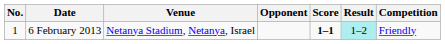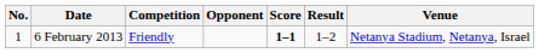 <table class="wikitable sortable">
 <tr>
 <th scope="col">No.</th>
 <th scope="col">Date</th>
-<th scope="col">Venue</th>
+<th scope="col">Competition</th>
 <th scope="col">Opponent</th>
 <th scope="col">Score</th>
 <th scope="col">Result</th>
-<th scope="col">Competition</th>
+<th scope="col">Venue</th>
 </tr>
 <tr>
 <td align="center">1</td>
 <td>6 February 2013</td>
-<td><a href='#'>Netanya Stadium</a>, <a href='#'>Netanya</a>, Israel</td>
+<td><a href='#'>Friendly</a></td>
 <td></td>
 <td align="center"><strong>1–1</strong></td>
-<td align="center" style="background: paleturquoise;">1–2</td>
-<td><a href='#'>Friendly</a></td>
+<td align="center">1–2</td>
+<td><a href='#'>Netanya Stadium</a>, <a href='#'>Netanya</a>, Israel</td>
 </tr>
 </table>
